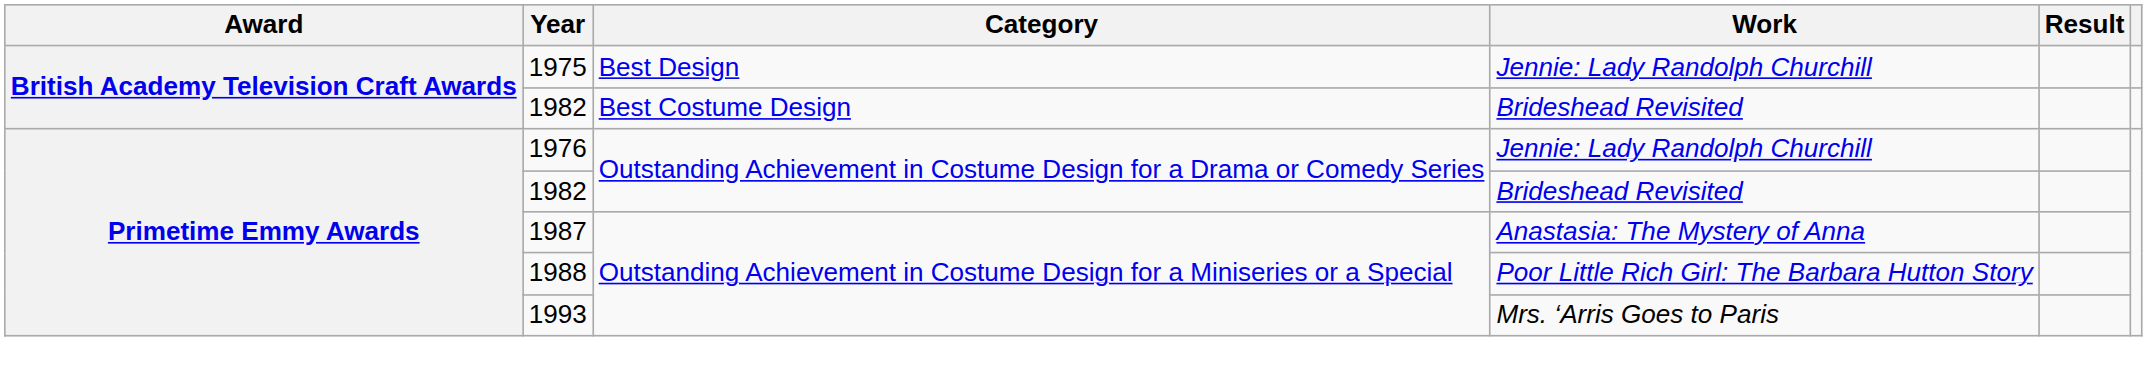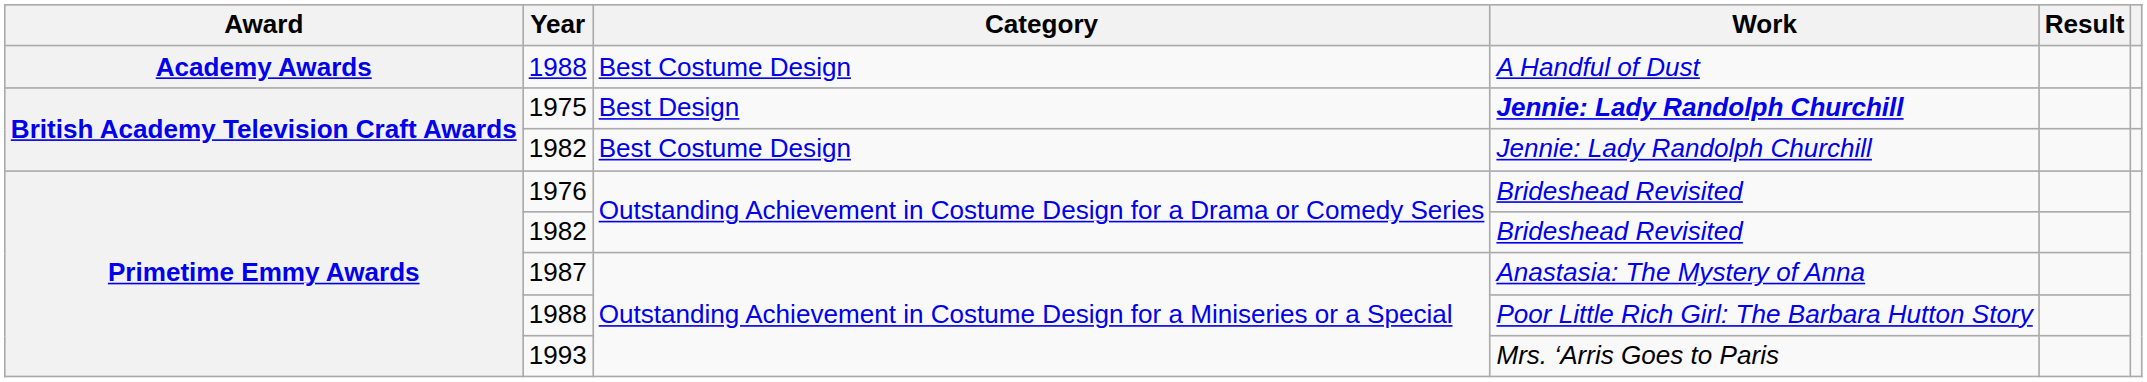 <table class="wikitable">
 <tr>
 <th>Award</th>
 <th>Year</th>
 <th>Category</th>
 <th>Work</th>
 <th>Result</th>
 <th class="unsortable"></th>
 </tr>
 <tr>
+<th scope="row" style="text-align:center;"><a href='#'>Academy Awards</a></th>
+<td style="text-align:center;"><a href='#'>1988</a></td>
+<td><a href='#'>Best Costume Design</a></td>
+<td><em><a href='#'>A Handful of Dust</a></em></td>
+<td></td>
+<td style="text-align:center;"></td>
+</tr>
+<tr>
 <th rowspan="2" scope="row" style="text-align:center;"><a href='#'>British Academy Television Craft Awards</a></th>
 <td style="text-align:center;">1975</td>
 <td><a href='#'>Best Design</a></td>
-<td><em><a href='#'>Jennie: Lady Randolph Churchill</a></em></td>
+<td><strong><em><a href='#'>Jennie: Lady Randolph Churchill</a></em></strong></td>
 <td></td>
 <td style="text-align:center;"></td>
 </tr>
 <tr>
 <td style="text-align:center;">1982</td>
 <td><a href='#'>Best Costume Design</a></td>
-<td><em><a href='#'>Brideshead Revisited</a></em></td>
+<td><em><a href='#'>Jennie: Lady Randolph Churchill</a></em> </td>
 <td></td>
 <td style="text-align:center;"></td>
 </tr>
 <tr>
 <th rowspan="5" scope="row" style="text-align:center;"><a href='#'>Primetime Emmy Awards</a></th>
 <td style="text-align:center;">1976</td>
 <td rowspan="2"><a href='#'>Outstanding Achievement in Costume Design for a Drama or Comedy Series</a></td>
-<td><em><a href='#'>Jennie: Lady Randolph Churchill</a></em> </td>
+<td><em><a href='#'>Brideshead Revisited</a></em></td>
 <td></td>
 <td rowspan="5" style="text-align:center;"></td>
 </tr>
 <tr>
 <td style="text-align:center;">1982</td>
 <td><em><a href='#'>Brideshead Revisited</a></em> </td>
 <td></td>
 </tr>
 <tr>
 <td style="text-align:center;">1987</td>
 <td rowspan="3"><a href='#'>Outstanding Achievement in Costume Design for a Miniseries or a Special</a></td>
 <td><em><a href='#'>Anastasia: The Mystery of Anna</a></em> </td>
 <td></td>
 </tr>
 <tr>
 <td style="text-align:center;">1988</td>
 <td><em><a href='#'>Poor Little Rich Girl: The Barbara Hutton Story</a></em></td>
 <td></td>
 </tr>
 <tr>
 <td style="text-align:center;">1993</td>
 <td><em>Mrs. ‘Arris Goes to Paris</em></td>
 <td></td>
 </tr>
 </table>
